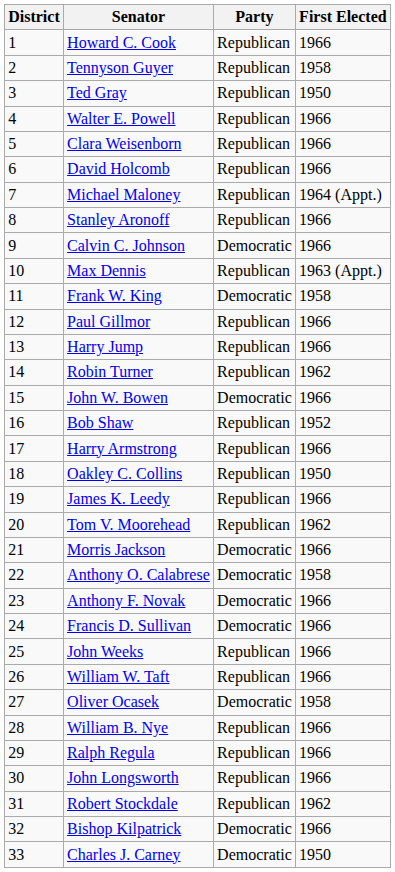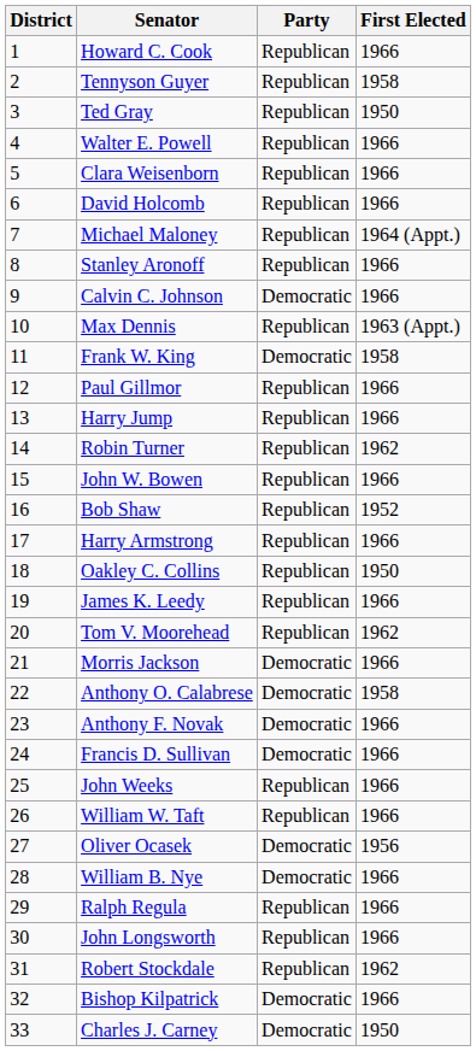 <table class="wikitable sortable">
 <tr>
 <th>District</th>
 <th>Senator</th>
 <th>Party</th>
 <th>First Elected</th>
 </tr>
 <tr>
 <td>1</td>
 <td><a href='#'>Howard C. Cook</a></td>
 <td>Republican</td>
 <td>1966</td>
 </tr>
 <tr>
 <td>2</td>
 <td><a href='#'>Tennyson Guyer</a></td>
 <td>Republican</td>
 <td>1958</td>
 </tr>
 <tr>
 <td>3</td>
 <td><a href='#'>Ted Gray</a></td>
 <td>Republican</td>
 <td>1950</td>
 </tr>
 <tr>
 <td>4</td>
 <td><a href='#'>Walter E. Powell</a></td>
 <td>Republican</td>
 <td>1966</td>
 </tr>
 <tr>
 <td>5</td>
 <td><a href='#'>Clara Weisenborn</a></td>
 <td>Republican</td>
 <td>1966</td>
 </tr>
 <tr>
 <td>6</td>
 <td><a href='#'>David Holcomb</a></td>
 <td>Republican</td>
 <td>1966</td>
 </tr>
 <tr>
 <td>7</td>
 <td><a href='#'>Michael Maloney</a></td>
 <td>Republican</td>
 <td>1964 (Appt.)</td>
 </tr>
 <tr>
 <td>8</td>
 <td><a href='#'>Stanley Aronoff</a></td>
 <td>Republican</td>
 <td>1966</td>
 </tr>
 <tr>
 <td>9</td>
 <td><a href='#'>Calvin C. Johnson</a></td>
 <td>Democratic</td>
 <td>1966</td>
 </tr>
 <tr>
 <td>10</td>
 <td><a href='#'>Max Dennis</a></td>
 <td>Republican</td>
 <td>1963 (Appt.)</td>
 </tr>
 <tr>
 <td>11</td>
 <td><a href='#'>Frank W. King</a></td>
 <td>Democratic</td>
 <td>1958</td>
 </tr>
 <tr>
 <td>12</td>
 <td><a href='#'>Paul Gillmor</a></td>
 <td>Republican</td>
 <td>1966</td>
 </tr>
 <tr>
 <td>13</td>
 <td><a href='#'>Harry Jump</a></td>
 <td>Republican</td>
 <td>1966</td>
 </tr>
 <tr>
 <td>14</td>
 <td><a href='#'>Robin Turner</a></td>
 <td>Republican</td>
 <td>1962</td>
 </tr>
 <tr>
 <td>15</td>
 <td><a href='#'>John W. Bowen</a></td>
-<td>Democratic</td>
+<td>Republican</td>
 <td>1966</td>
 </tr>
 <tr>
 <td>16</td>
 <td><a href='#'>Bob Shaw</a></td>
 <td>Republican</td>
 <td>1952</td>
 </tr>
 <tr>
 <td>17</td>
 <td><a href='#'>Harry Armstrong</a></td>
 <td>Republican</td>
 <td>1966</td>
 </tr>
 <tr>
 <td>18</td>
 <td><a href='#'>Oakley C. Collins</a></td>
 <td>Republican</td>
 <td>1950</td>
 </tr>
 <tr>
 <td>19</td>
 <td><a href='#'>James K. Leedy</a></td>
 <td>Republican</td>
 <td>1966</td>
 </tr>
 <tr>
 <td>20</td>
 <td><a href='#'>Tom V. Moorehead</a></td>
 <td>Republican</td>
 <td>1962</td>
 </tr>
 <tr>
 <td>21</td>
 <td><a href='#'>Morris Jackson</a></td>
 <td>Democratic</td>
 <td>1966</td>
 </tr>
 <tr>
 <td>22</td>
 <td><a href='#'>Anthony O. Calabrese</a></td>
 <td>Democratic</td>
 <td>1958</td>
 </tr>
 <tr>
 <td>23</td>
 <td><a href='#'>Anthony F. Novak</a></td>
 <td>Democratic</td>
 <td>1966</td>
 </tr>
 <tr>
 <td>24</td>
 <td><a href='#'>Francis D. Sullivan</a></td>
 <td>Democratic</td>
 <td>1966</td>
 </tr>
 <tr>
 <td>25</td>
 <td><a href='#'>John Weeks</a></td>
 <td>Republican</td>
 <td>1966</td>
 </tr>
 <tr>
 <td>26</td>
 <td><a href='#'>William W. Taft</a></td>
 <td>Republican</td>
 <td>1966</td>
 </tr>
 <tr>
 <td>27</td>
 <td><a href='#'>Oliver Ocasek</a></td>
 <td>Democratic</td>
-<td>1958</td>
+<td>1956</td>
 </tr>
 <tr>
 <td>28</td>
 <td><a href='#'>William B. Nye</a></td>
-<td>Republican</td>
+<td>Democratic</td>
 <td>1966</td>
 </tr>
 <tr>
 <td>29</td>
 <td><a href='#'>Ralph Regula</a></td>
 <td>Republican</td>
 <td>1966</td>
 </tr>
 <tr>
 <td>30</td>
 <td><a href='#'>John Longsworth</a></td>
 <td>Republican</td>
 <td>1966</td>
 </tr>
 <tr>
 <td>31</td>
 <td><a href='#'>Robert Stockdale</a></td>
 <td>Republican</td>
 <td>1962</td>
 </tr>
 <tr>
 <td>32</td>
 <td><a href='#'>Bishop Kilpatrick</a></td>
 <td>Democratic</td>
 <td>1966</td>
 </tr>
 <tr>
 <td>33</td>
 <td><a href='#'>Charles J. Carney</a></td>
 <td>Democratic</td>
 <td>1950</td>
 </tr>
 </table>
